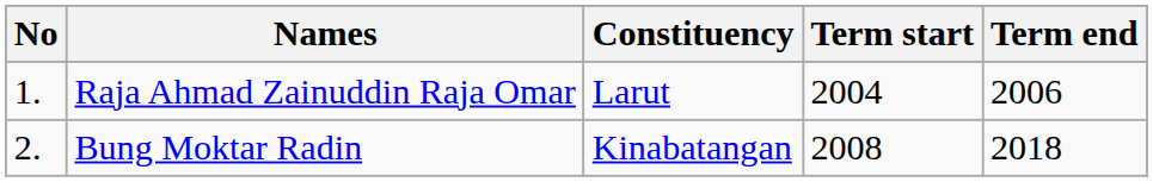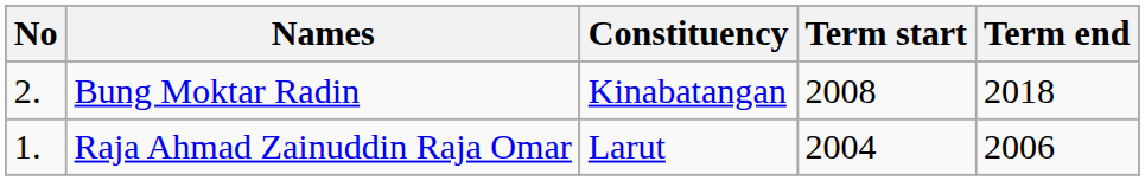 <table class="wikitable">
 <tr>
 <th>No</th>
 <th>Names</th>
 <th>Constituency</th>
 <th>Term start</th>
 <th>Term end</th>
 </tr>
 <tr>
+<td>2.</td>
+<td><a href='#'>Bung Moktar Radin</a></td>
+<td><a href='#'>Kinabatangan</a></td>
+<td>2008</td>
+<td>2018</td>
+</tr>
+<tr>
 <td>1.</td>
 <td><a href='#'>Raja Ahmad Zainuddin Raja Omar</a></td>
 <td><a href='#'>Larut</a></td>
 <td>2004</td>
 <td>2006</td>
 </tr>
-<tr>
-<td>2.</td>
-<td><a href='#'>Bung Moktar Radin</a></td>
-<td><a href='#'>Kinabatangan</a></td>
-<td>2008</td>
-<td>2018</td>
-</tr>
 </table>
